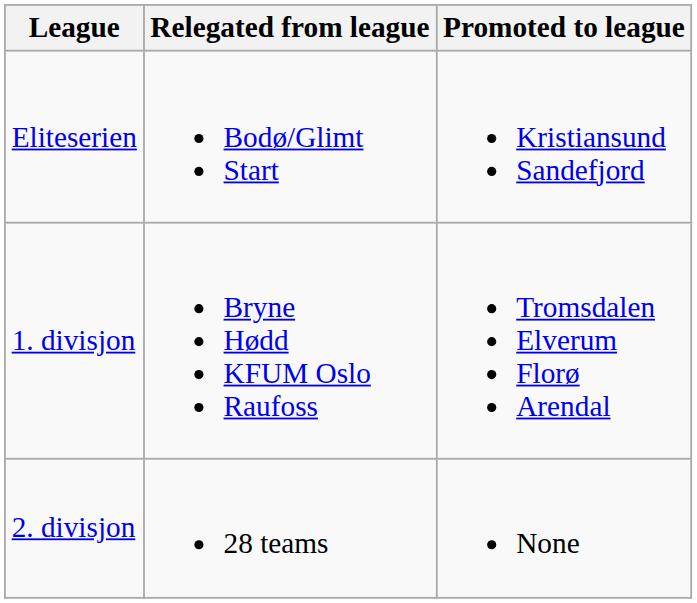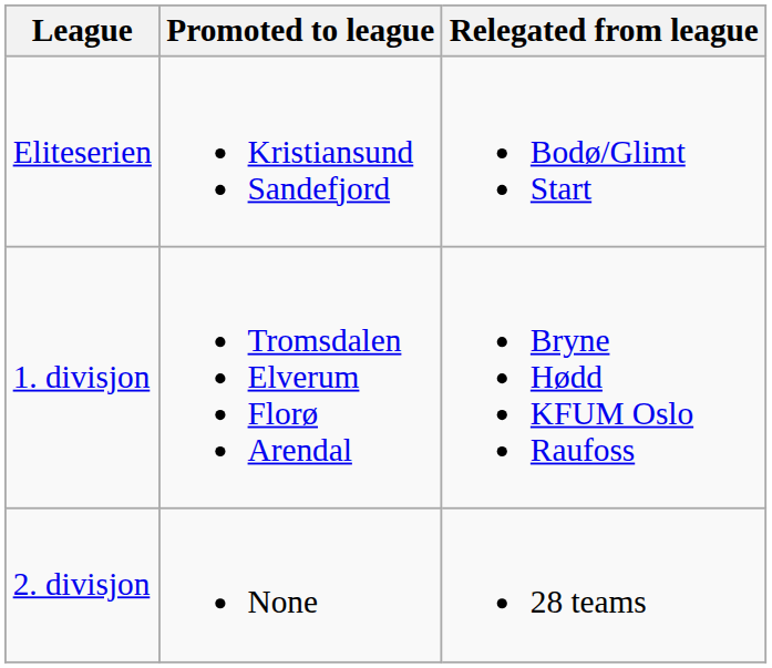 <table class="wikitable">
 <tr>
 <th>League</th>
+<th>Promoted to league</th>
 <th>Relegated from league</th>
-<th>Promoted to league</th>
 </tr>
 <tr>
 <td><a href='#'>Eliteserien</a></td>
+<td><br><ul><li><a href='#'>Kristiansund</a></li><li><a href='#'>Sandefjord</a></li></ul></td>
 <td><br><ul><li><a href='#'>Bodø/Glimt</a></li><li><a href='#'>Start</a></li></ul></td>
-<td><br><ul><li><a href='#'>Kristiansund</a></li><li><a href='#'>Sandefjord</a></li></ul></td>
 </tr>
 <tr>
 <td><a href='#'>1. divisjon</a></td>
+<td><br><ul><li><a href='#'>Tromsdalen</a></li><li><a href='#'>Elverum</a></li><li><a href='#'>Florø</a></li><li><a href='#'>Arendal</a></li></ul></td>
 <td><br><ul><li><a href='#'>Bryne</a></li><li><a href='#'>Hødd</a></li><li><a href='#'>KFUM Oslo</a></li><li><a href='#'>Raufoss</a></li></ul></td>
-<td><br><ul><li><a href='#'>Tromsdalen</a></li><li><a href='#'>Elverum</a></li><li><a href='#'>Florø</a></li><li><a href='#'>Arendal</a></li></ul></td>
 </tr>
 <tr>
 <td><a href='#'>2. divisjon</a></td>
+<td><br><ul><li>None</li></ul></td>
 <td><br><ul><li>28 teams</li></ul></td>
-<td><br><ul><li>None</li></ul></td>
 </tr>
 </table>
